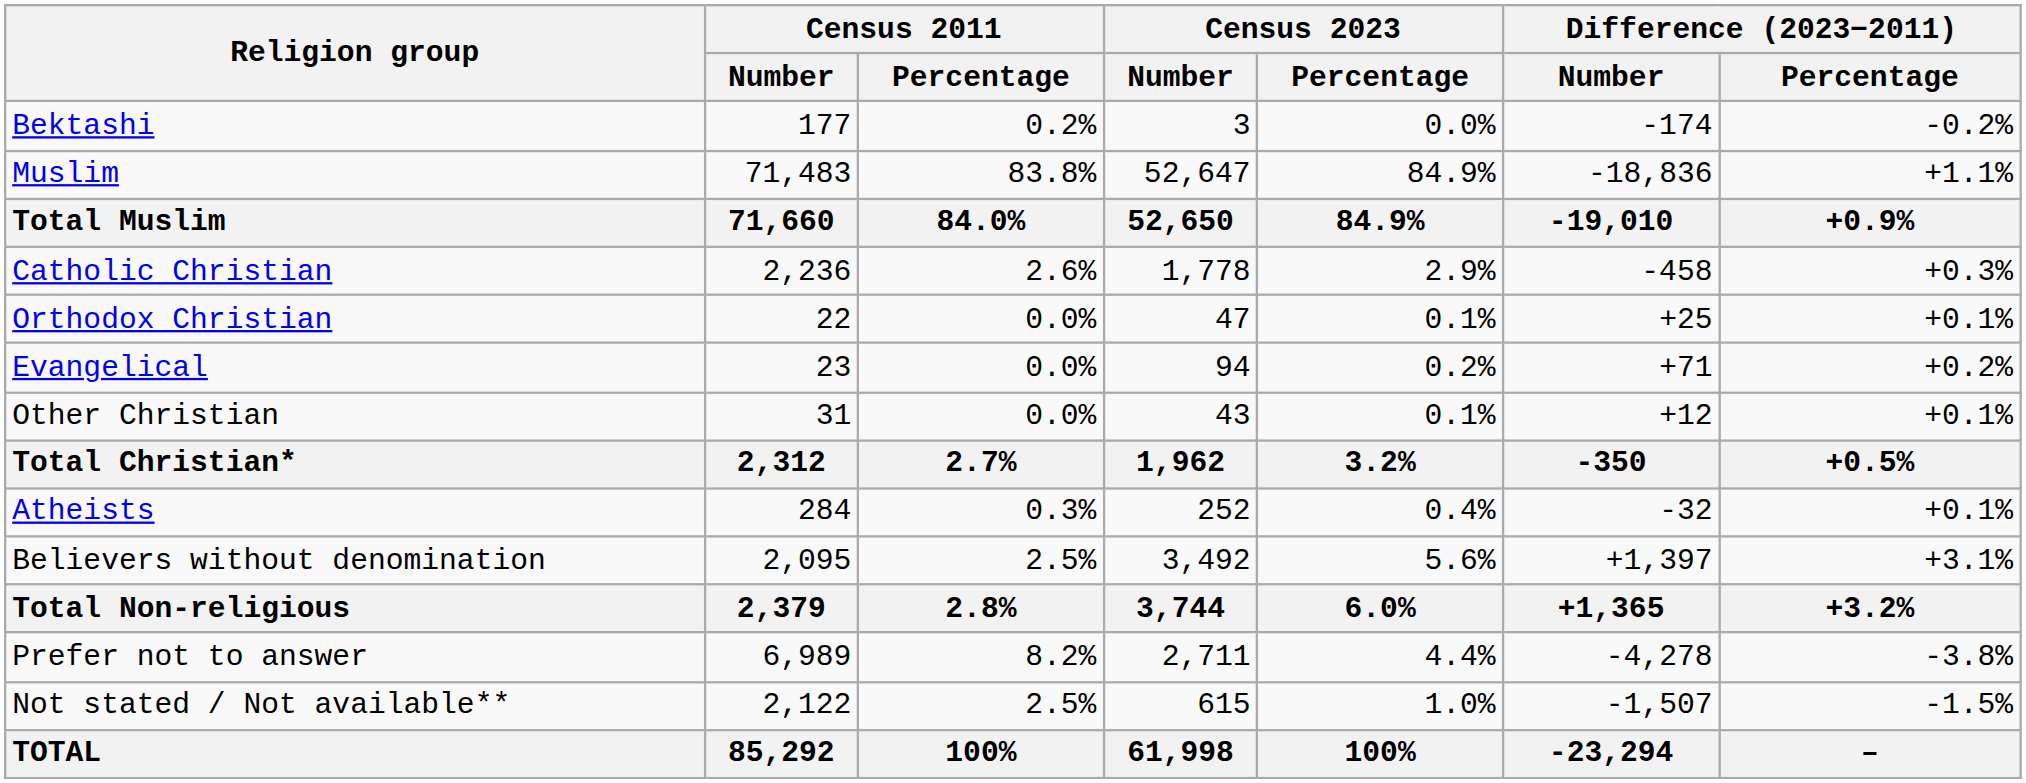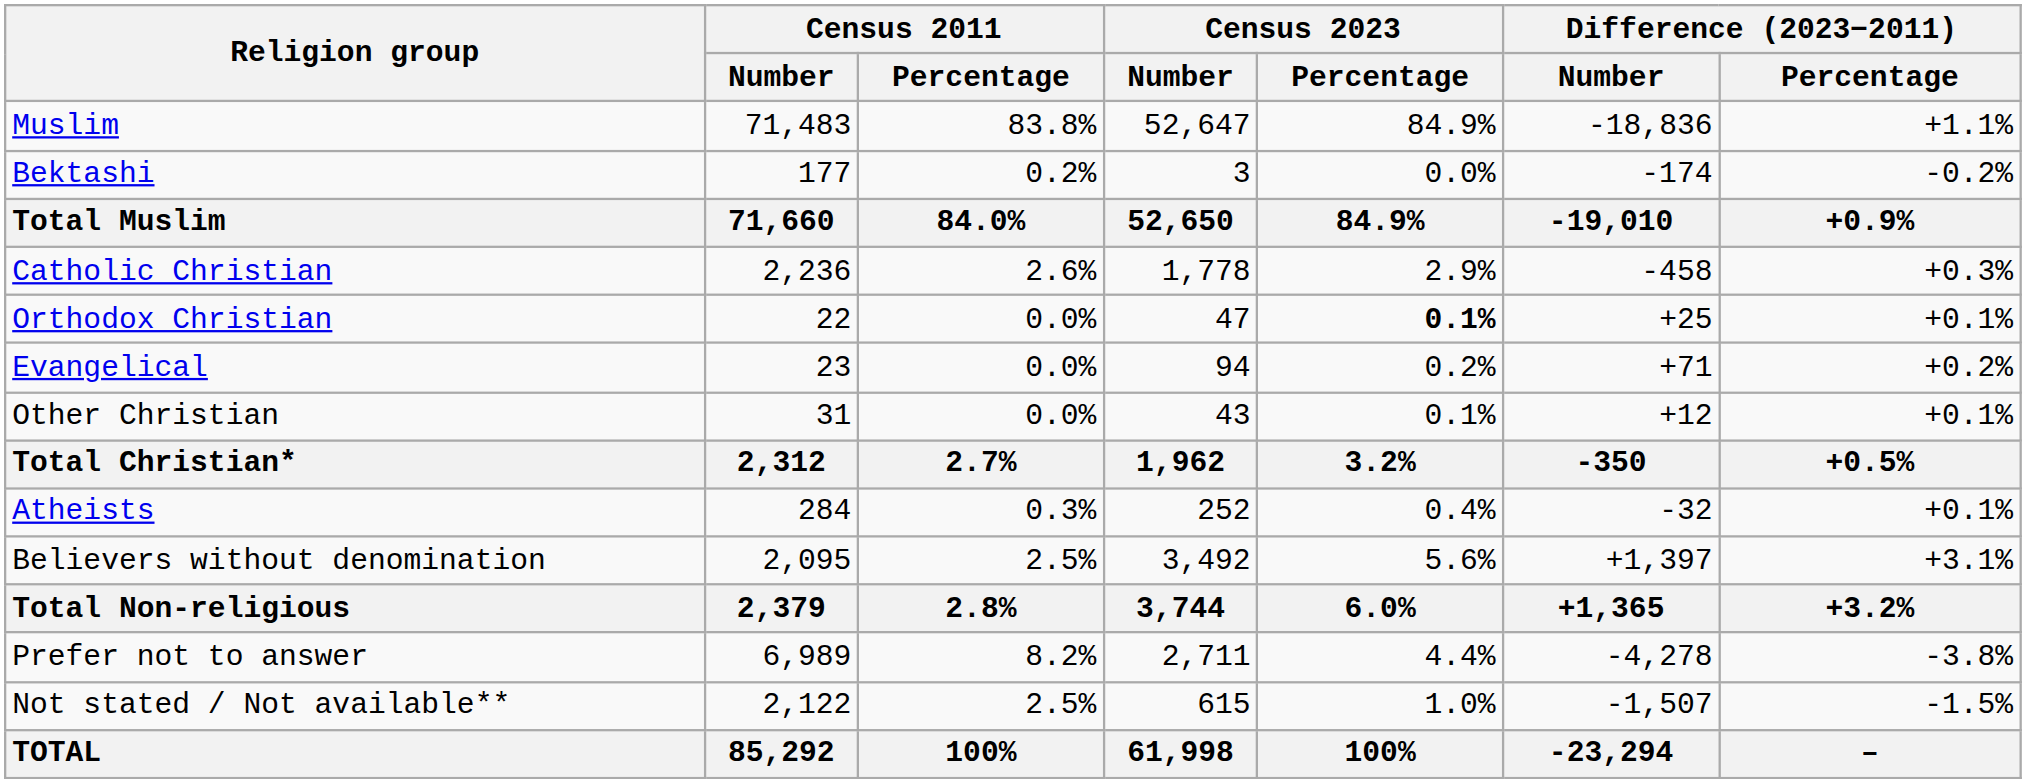 <table class="wikitable" style="text-align:right;width: 70%">
 <tr style="background:#e0e0e0;">
 <th rowspan="2">Religion group</th>
 <th colspan="2">Census 2011</th>
 <th colspan="2">Census 2023</th>
 <th colspan="2">Difference (2023−2011)</th>
 </tr>
 <tr style="background:#e0e0e0;">
 <th>Number</th>
 <th>Percentage</th>
 <th>Number</th>
 <th>Percentage</th>
 <th>Number</th>
 <th>Percentage</th>
 </tr>
 <tr>
+<td style="text-align:left;"><a href='#'>Muslim</a></td>
+<td>71,483</td>
+<td>83.8%</td>
+<td>52,647</td>
+<td>84.9%</td>
+<td>-18,836</td>
+<td>+1.1%</td>
+</tr>
+<tr>
 <td style="text-align:left;"><a href='#'>Bektashi</a></td>
 <td>177</td>
 <td>0.2%</td>
 <td>3</td>
 <td>0.0%</td>
 <td>-174</td>
 <td>-0.2%</td>
-</tr>
-<tr>
-<td style="text-align:left;"><a href='#'>Muslim</a></td>
-<td>71,483</td>
-<td>83.8%</td>
-<td>52,647</td>
-<td>84.9%</td>
-<td>-18,836</td>
-<td>+1.1%</td>
 </tr>
 <tr>
 <th style="text-align:left;">Total Muslim</th>
 <th>71,660</th>
 <th>84.0%</th>
 <th>52,650</th>
 <th>84.9%</th>
 <th>-19,010</th>
 <th>+0.9%</th>
 </tr>
 <tr>
 <td style="text-align:left;"><a href='#'>Catholic Christian</a></td>
 <td>2,236</td>
 <td>2.6%</td>
 <td>1,778</td>
 <td>2.9%</td>
 <td>-458</td>
 <td>+0.3%</td>
 </tr>
 <tr>
 <td style="text-align:left;"><a href='#'>Orthodox Christian</a></td>
 <td>22</td>
 <td>0.0%</td>
 <td>47</td>
-<td>0.1%</td>
+<td><strong>0.1%</strong></td>
 <td>+25</td>
 <td>+0.1%</td>
 </tr>
 <tr>
 <td style="text-align:left;"><a href='#'>Evangelical</a></td>
 <td>23</td>
 <td>0.0%</td>
 <td>94</td>
 <td>0.2%</td>
 <td>+71</td>
 <td>+0.2%</td>
 </tr>
 <tr>
 <td style="text-align:left;">Other Christian</td>
 <td>31</td>
 <td>0.0%</td>
 <td>43</td>
 <td>0.1%</td>
 <td>+12</td>
 <td>+0.1%</td>
 </tr>
 <tr>
 <th style="text-align:left;">Total Christian*</th>
 <th>2,312</th>
 <th>2.7%</th>
 <th>1,962</th>
 <th>3.2%</th>
 <th>-350</th>
 <th>+0.5%</th>
 </tr>
 <tr>
 <td style="text-align:left;"><a href='#'>Atheists</a></td>
 <td>284</td>
 <td>0.3%</td>
 <td>252</td>
 <td>0.4%</td>
 <td>-32</td>
 <td>+0.1%</td>
 </tr>
 <tr>
 <td style="text-align:left;">Believers without denomination</td>
 <td>2,095</td>
 <td>2.5%</td>
 <td>3,492</td>
 <td>5.6%</td>
 <td>+1,397</td>
 <td>+3.1%</td>
 </tr>
 <tr>
 <th style="text-align:left;">Total Non-religious</th>
 <th>2,379</th>
 <th>2.8%</th>
 <th>3,744</th>
 <th>6.0%</th>
 <th>+1,365</th>
 <th>+3.2%</th>
 </tr>
 <tr>
 <td style="text-align:left;">Prefer not to answer</td>
 <td>6,989</td>
 <td>8.2%</td>
 <td>2,711</td>
 <td>4.4%</td>
 <td>-4,278</td>
 <td>-3.8%</td>
 </tr>
 <tr>
 <td style="text-align:left;">Not stated / Not available**</td>
 <td>2,122</td>
 <td>2.5%</td>
 <td>615</td>
 <td>1.0%</td>
 <td>-1,507</td>
 <td>-1.5%</td>
 </tr>
 <tr style="background:#e0e0e0;">
 <th style="text-align:left;"><strong>TOTAL</strong></th>
 <th><strong>85,292</strong></th>
 <th><strong>100%</strong></th>
 <th><strong>61,998</strong></th>
 <th><strong>100%</strong></th>
 <th><strong>-23,294</strong></th>
 <th><strong>–</strong></th>
 </tr>
 </table>
